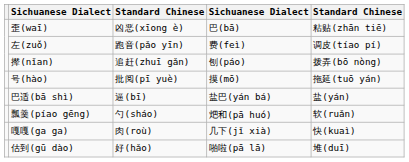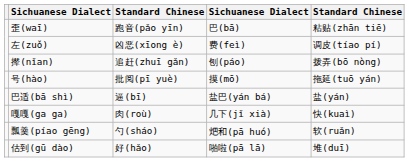 <table class="wikitable">
 <tr>
 <th></th>
 <th>Sichuanese Dialect</th>
 <th>Standard Chinese</th>
 <th>Sichuanese Dialect</th>
 <th>Standard Chinese</th>
 </tr>
 <tr>
 <td rowspan="3"></td>
 <td>歪(waī)</td>
-<td>凶恶(xīong è)</td>
+<td>跑音(pǎo yīn)</td>
 <td>巴(bā)</td>
 <td>粘贴(zhān tiē)</td>
 </tr>
 <tr>
 <td>左(zuǒ)</td>
-<td>跑音(pǎo yīn)</td>
+<td>凶恶(xīong è)</td>
 <td>费(feì)</td>
 <td>调皮(tíao pí)</td>
 </tr>
 <tr>
 <td>撵(nǐan)</td>
 <td>追赶(zhuī gǎn)</td>
 <td>刨(páo)</td>
 <td>拨弄(bō nòng)</td>
 </tr>
 <tr>
 <td></td>
 <td>号(hào)</td>
 <td>批阅(pī yuè)</td>
 <td>摸(mō)</td>
 <td>拖延(tuō yán)</td>
 </tr>
 <tr>
 <td></td>
 <td>巴适(bā shì)</td>
 <td>逼(bī)</td>
 <td>盐巴(yán bá)</td>
 <td>盐(yán)</td>
 </tr>
 <tr>
 <td></td>
+<td>嘎嘎(ga ga)</td>
+<td>肉(roù)</td>
+<td>几下(jǐ xià)</td>
+<td>快(kuaì)</td>
+</tr>
+<tr>
+<td></td>
 <td>瓢羹(píao gēng)</td>
 <td>勺(sháo)</td>
 <td>𤆵和(pā huó)</td>
 <td>软(ruǎn)</td>
-</tr>
-<tr>
-<td></td>
-<td>嘎嘎(ga ga)</td>
-<td>肉(roù)</td>
-<td>几下(jǐ xià)</td>
-<td>快(kuaì)</td>
 </tr>
 <tr>
 <td></td>
 <td>估到(gū dào)</td>
 <td>好(hǎo)</td>
 <td>啪啦(pā lā)</td>
 <td>堆(duī)</td>
 </tr>
 </table>
